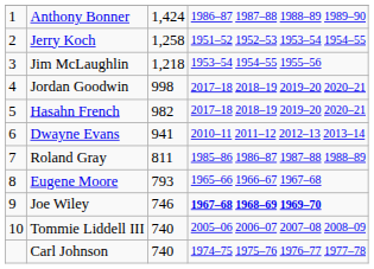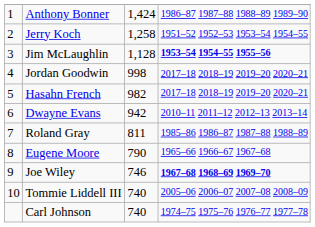 <table class="wikitable">
 <tr>
 </tr>
 <tr>
 <td>1</td>
 <td><a href='#'>Anthony Bonner</a></td>
 <td>1,424</td>
 <td style="font-size:80%;"><a href='#'>1986–87</a> <a href='#'>1987–88</a> <a href='#'>1988–89</a> <a href='#'>1989–90</a></td>
 </tr>
 <tr>
 <td>2</td>
 <td><a href='#'>Jerry Koch</a></td>
 <td>1,258</td>
 <td style="font-size:80%;"><a href='#'>1951–52</a> <a href='#'>1952–53</a> <a href='#'>1953–54</a> <a href='#'>1954–55</a></td>
 </tr>
 <tr>
 <td>3</td>
 <td>Jim McLaughlin</td>
-<td>1,218</td>
-<td style="font-size:80%;"><a href='#'>1953–54</a> <a href='#'>1954–55</a> <a href='#'>1955–56</a></td>
+<td>1,128</td>
+<td style="font-size:80%;"><strong><a href='#'>1953–54</a> <a href='#'>1954–55</a> <a href='#'>1955–56</a></strong></td>
 </tr>
 <tr>
 <td>4</td>
 <td>Jordan Goodwin</td>
 <td>998</td>
 <td style="font-size:80%;"><a href='#'>2017–18</a> <a href='#'>2018–19</a> <a href='#'>2019–20</a> <a href='#'>2020–21</a></td>
 </tr>
 <tr>
 <td>5</td>
 <td><a href='#'>Hasahn French</a></td>
 <td>982</td>
 <td style="font-size:80%;"><a href='#'>2017–18</a> <a href='#'>2018–19</a> <a href='#'>2019–20</a> <a href='#'>2020–21</a></td>
 </tr>
 <tr>
 <td>6</td>
 <td><a href='#'>Dwayne Evans</a></td>
-<td>941</td>
+<td>942</td>
 <td style="font-size:80%;"><a href='#'>2010–11</a> <a href='#'>2011–12</a> <a href='#'>2012–13</a> <a href='#'>2013–14</a></td>
 </tr>
 <tr>
 <td>7</td>
 <td>Roland Gray</td>
 <td>811</td>
 <td style="font-size:80%;"><a href='#'>1985–86</a> <a href='#'>1986–87</a> <a href='#'>1987–88</a> <a href='#'>1988–89</a></td>
 </tr>
 <tr>
 <td>8</td>
 <td><a href='#'>Eugene Moore</a></td>
-<td>793</td>
+<td>790</td>
 <td style="font-size:80%;"><a href='#'>1965–66</a> <a href='#'>1966–67</a> <a href='#'>1967–68</a></td>
 </tr>
 <tr>
 <td>9</td>
 <td>Joe Wiley</td>
 <td>746</td>
 <td style="font-size:80%;"><strong><a href='#'>1967–68</a> <a href='#'>1968–69</a> <a href='#'>1969–70</a></strong></td>
 </tr>
 <tr>
 <td>10</td>
 <td>Tommie Liddell III</td>
 <td>740</td>
 <td style="font-size:80%;"><a href='#'>2005–06</a> <a href='#'>2006–07</a> <a href='#'>2007–08</a> <a href='#'>2008–09</a></td>
 </tr>
 <tr>
 <td></td>
 <td>Carl Johnson</td>
 <td>740</td>
 <td style="font-size:80%;"><a href='#'>1974–75</a> <a href='#'>1975–76</a> <a href='#'>1976–77</a> <a href='#'>1977–78</a></td>
 </tr>
 </table>
